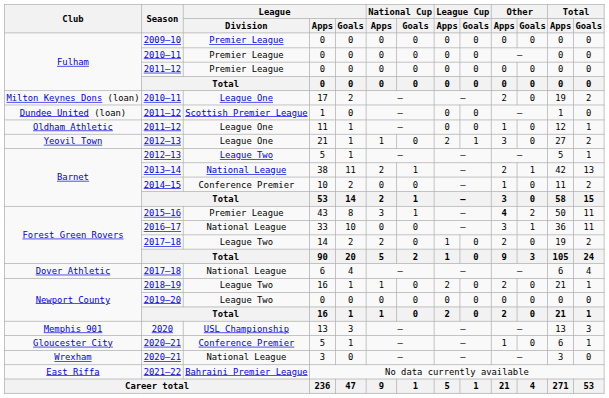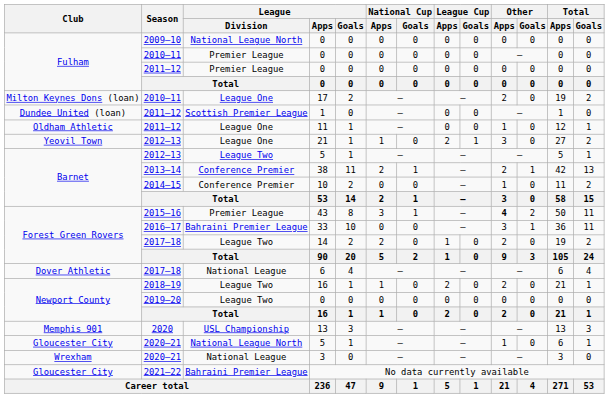 <table class=wikitable style="text-align: center">
 <tr>
 <th rowspan=2>Club</th>
 <th rowspan=2>Season</th>
 <th colspan=3>League</th>
 <th colspan=2>National Cup</th>
 <th colspan=2>League Cup</th>
 <th colspan=2>Other</th>
 <th colspan=2>Total</th>
 </tr>
 <tr>
 <th>Division</th>
 <th>Apps</th>
 <th>Goals</th>
 <th>Apps</th>
 <th>Goals</th>
 <th>Apps</th>
 <th>Goals</th>
 <th>Apps</th>
 <th>Goals</th>
 <th>Apps</th>
 <th>Goals</th>
 </tr>
 <tr>
 <td rowspan=4><a href='#'>Fulham</a></td>
 <td><a href='#'>2009–10</a></td>
-<td><a href='#'>Premier League</a></td>
+<td><a href='#'>National League North</a></td>
 <td>0</td>
 <td>0</td>
 <td>0</td>
 <td>0</td>
 <td>0</td>
 <td>0</td>
 <td>0</td>
 <td>0</td>
 <td>0</td>
 <td>0</td>
 </tr>
 <tr>
 <td><a href='#'>2010–11</a></td>
 <td>Premier League</td>
 <td>0</td>
 <td>0</td>
 <td>0</td>
 <td>0</td>
 <td>0</td>
 <td>0</td>
 <td colspan=2>—</td>
 <td>0</td>
 <td>0</td>
 </tr>
 <tr>
 <td><a href='#'>2011–12</a></td>
 <td>Premier League</td>
 <td>0</td>
 <td>0</td>
 <td>0</td>
 <td>0</td>
 <td>0</td>
 <td>0</td>
 <td>0</td>
 <td>0</td>
 <td>0</td>
 <td>0</td>
 </tr>
 <tr>
 <th colspan=2>Total</th>
 <th>0</th>
 <th>0</th>
 <th>0</th>
 <th>0</th>
 <th>0</th>
 <th>0</th>
 <th>0</th>
 <th>0</th>
 <th>0</th>
 <th>0</th>
 </tr>
 <tr>
 <td><a href='#'>Milton Keynes Dons</a> (loan)</td>
 <td><a href='#'>2010–11</a></td>
 <td><a href='#'>League One</a></td>
 <td>17</td>
 <td>2</td>
 <td colspan=2>—</td>
 <td colspan=2>—</td>
 <td>2</td>
 <td>0</td>
 <td>19</td>
 <td>2</td>
 </tr>
 <tr>
 <td><a href='#'>Dundee United</a> (loan)</td>
 <td><a href='#'>2011–12</a></td>
 <td><a href='#'>Scottish Premier League</a></td>
 <td>1</td>
 <td>0</td>
 <td colspan=2>—</td>
 <td>0</td>
 <td>0</td>
 <td colspan=2>—</td>
 <td>1</td>
 <td>0</td>
 </tr>
 <tr>
 <td><a href='#'>Oldham Athletic</a></td>
 <td><a href='#'>2011–12</a></td>
 <td>League One</td>
 <td>11</td>
 <td>1</td>
 <td colspan=2>—</td>
 <td>0</td>
 <td>0</td>
 <td>1</td>
 <td>0</td>
 <td>12</td>
 <td>1</td>
 </tr>
 <tr>
 <td><a href='#'>Yeovil Town</a></td>
 <td><a href='#'>2012–13</a></td>
 <td>League One</td>
 <td>21</td>
 <td>1</td>
 <td>1</td>
 <td>0</td>
 <td>2</td>
 <td>1</td>
 <td>3</td>
 <td>0</td>
 <td>27</td>
 <td>2</td>
 </tr>
 <tr>
 <td rowspan=4><a href='#'>Barnet</a></td>
 <td><a href='#'>2012–13</a></td>
 <td><a href='#'>League Two</a></td>
 <td>5</td>
 <td>1</td>
 <td colspan=2>—</td>
 <td colspan=2>—</td>
 <td colspan=2>—</td>
 <td>5</td>
 <td>1</td>
 </tr>
 <tr>
 <td><a href='#'>2013–14</a></td>
-<td><a href='#'>National League</a></td>
+<td><a href='#'>Conference Premier</a></td>
 <td>38</td>
 <td>11</td>
 <td>2</td>
 <td>1</td>
 <td colspan=2>—</td>
 <td>2</td>
 <td>1</td>
 <td>42</td>
 <td>13</td>
 </tr>
 <tr>
 <td><a href='#'>2014–15</a></td>
 <td>Conference Premier</td>
 <td>10</td>
 <td>2</td>
 <td>0</td>
 <td>0</td>
 <td colspan=2>—</td>
 <td>1</td>
 <td>0</td>
 <td>11</td>
 <td>2</td>
 </tr>
 <tr>
 <th colspan=2>Total</th>
 <th>53</th>
 <th>14</th>
 <th>2</th>
 <th>1</th>
 <th colspan=2>—</th>
 <th>3</th>
 <th>0</th>
 <th>58</th>
 <th>15</th>
 </tr>
 <tr>
 <td rowspan=4><a href='#'>Forest Green Rovers</a></td>
 <td><a href='#'>2015–16</a></td>
 <td>Premier League</td>
 <td>43</td>
 <td>8</td>
 <td>3</td>
 <td>1</td>
 <td colspan=2>—</td>
 <td><strong>4</strong></td>
 <td>2</td>
 <td>50</td>
 <td>11</td>
 </tr>
 <tr>
 <td><a href='#'>2016–17</a></td>
-<td>National League</td>
+<td><a href='#'>Bahraini Premier League</a></td>
 <td>33</td>
 <td>10</td>
 <td>0</td>
 <td>0</td>
 <td colspan=2>—</td>
 <td>3</td>
 <td>1</td>
 <td>36</td>
 <td>11</td>
 </tr>
 <tr>
 <td><a href='#'>2017–18</a></td>
 <td>League Two</td>
 <td>14</td>
 <td>2</td>
 <td>2</td>
 <td>0</td>
 <td>1</td>
 <td>0</td>
 <td>2</td>
 <td>0</td>
 <td>19</td>
 <td>2</td>
 </tr>
 <tr>
 <th colspan=2>Total</th>
 <th>90</th>
 <th>20</th>
 <th>5</th>
 <th>2</th>
 <th>1</th>
 <th>0</th>
 <th>9</th>
 <th>3</th>
 <th>105</th>
 <th>24</th>
 </tr>
 <tr>
 <td><a href='#'>Dover Athletic</a></td>
 <td><a href='#'>2017–18</a></td>
 <td>National League</td>
 <td>6</td>
 <td>4</td>
 <td colspan=2>—</td>
 <td colspan=2>—</td>
 <td colspan=2>—</td>
 <td>6</td>
 <td>4</td>
 </tr>
 <tr>
 <td rowspan=3><a href='#'>Newport County</a></td>
 <td><a href='#'>2018–19</a></td>
 <td>League Two</td>
 <td>16</td>
 <td>1</td>
 <td>1</td>
 <td>0</td>
 <td>2</td>
 <td>0</td>
 <td>2</td>
 <td>0</td>
 <td>21</td>
 <td>1</td>
 </tr>
 <tr>
 <td><a href='#'>2019–20</a></td>
 <td>League Two</td>
 <td>0</td>
 <td>0</td>
 <td>0</td>
 <td>0</td>
 <td>0</td>
 <td>0</td>
 <td>0</td>
 <td>0</td>
 <td>0</td>
 <td>0</td>
 </tr>
 <tr>
 <th colspan=2>Total</th>
 <th>16</th>
 <th>1</th>
 <th>1</th>
 <th>0</th>
 <th>2</th>
 <th>0</th>
 <th>2</th>
 <th>0</th>
 <th>21</th>
 <th>1</th>
 </tr>
 <tr>
 <td><a href='#'>Memphis 901</a></td>
 <td><a href='#'>2020</a></td>
 <td><a href='#'>USL Championship</a></td>
 <td>13</td>
 <td>3</td>
 <td colspan=2>—</td>
 <td colspan=2>—</td>
 <td colspan=2>—</td>
 <td>13</td>
 <td>3</td>
 </tr>
 <tr>
 <td><a href='#'>Gloucester City</a></td>
 <td><a href='#'>2020–21</a></td>
-<td><a href='#'>Conference Premier</a></td>
+<td><a href='#'>National League North</a></td>
 <td>5</td>
 <td>1</td>
 <td colspan=2>—</td>
 <td colspan=2>—</td>
 <td>1</td>
 <td>0</td>
 <td>6</td>
 <td>1</td>
 </tr>
 <tr>
 <td><a href='#'>Wrexham</a></td>
 <td><a href='#'>2020–21</a></td>
 <td>National League</td>
 <td>3</td>
 <td>0</td>
 <td colspan=2>—</td>
 <td colspan=2>—</td>
 <td colspan=2>—</td>
 <td>3</td>
 <td>0</td>
 </tr>
 <tr>
-<td><a href='#'>East Riffa</a></td>
+<td><a href='#'>Gloucester City</a></td>
 <td><a href='#'>2021–22</a></td>
 <td><a href='#'>Bahraini Premier League</a></td>
 <td colspan="10">No data currently available</td>
 </tr>
 <tr>
 <th colspan=3>Career total</th>
 <th>236</th>
 <th>47</th>
 <th>9</th>
 <th>1</th>
 <th>5</th>
 <th>1</th>
 <th>21</th>
 <th>4</th>
 <th>271</th>
 <th>53</th>
 </tr>
 </table>
